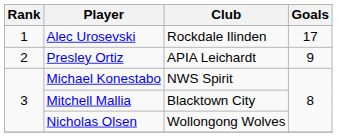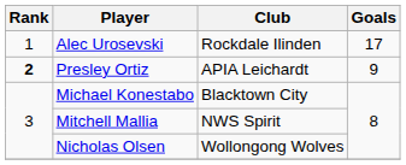 <table class="wikitable" style="text-align:center;">
 <tr>
 <th>Rank</th>
 <th>Player</th>
 <th>Club</th>
 <th>Goals</th>
 </tr>
 <tr>
 <td>1</td>
 <td align="left"> <a href='#'>Alec Urosevski</a></td>
 <td align="left">Rockdale Ilinden</td>
 <td>17</td>
 </tr>
 <tr>
-<td>2</td>
+<td><strong>2</strong></td>
 <td align="left"> <a href='#'>Presley Ortiz</a></td>
 <td align="left">APIA Leichardt</td>
 <td>9</td>
 </tr>
 <tr>
 <td rowspan="3">3</td>
 <td align="left"> <a href='#'>Michael Konestabo</a></td>
-<td align="left">NWS Spirit</td>
+<td align="left">Blacktown City</td>
 <td rowspan="3">8</td>
 </tr>
 <tr>
 <td align="left"> <a href='#'>Mitchell Mallia</a></td>
-<td align="left">Blacktown City</td>
+<td align="left">NWS Spirit</td>
 </tr>
 <tr>
 <td align="left"> <a href='#'>Nicholas Olsen</a></td>
 <td align="left">Wollongong Wolves</td>
 </tr>
 <tr>
 </tr>
 </table>
